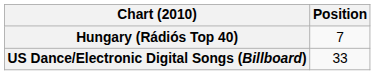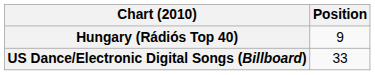 <table class="wikitable sortable plainrowheaders" style="text-align:center">
 <tr>
 <th scope="col">Chart (2010)</th>
 <th scope="col">Position</th>
 </tr>
 <tr>
 <th scope="row">Hungary (Rádiós Top 40)</th>
-<td>7</td>
+<td>9</td>
 </tr>
 <tr>
 <th scope="row">US Dance/Electronic Digital Songs (<em>Billboard</em>)</th>
 <td>33</td>
 </tr>
 </table>
